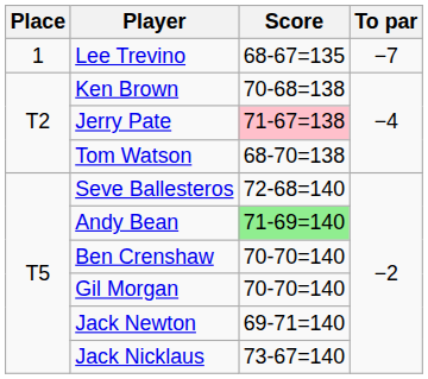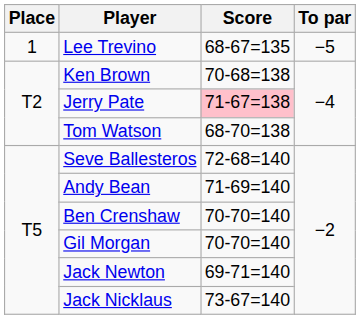 <table class="wikitable">
 <tr>
 <th>Place</th>
 <th>Player</th>
 <th>Score</th>
 <th>To par</th>
 </tr>
 <tr>
 <td align=center>1</td>
 <td> <a href='#'>Lee Trevino</a></td>
 <td align=center>68-67=135</td>
-<td align=center>−7</td>
+<td align=center>−5</td>
 </tr>
 <tr>
 <td rowspan="3" align=center>T2</td>
 <td> <a href='#'>Ken Brown</a></td>
 <td align=center>70-68=138</td>
 <td rowspan="3" align=center>−4</td>
 </tr>
 <tr>
 <td> <a href='#'>Jerry Pate</a></td>
 <td align=center style="background: pink;">71-67=138</td>
 </tr>
 <tr>
 <td> <a href='#'>Tom Watson</a></td>
 <td align=center>68-70=138</td>
 </tr>
 <tr>
 <td rowspan="6" align=center>T5</td>
 <td> <a href='#'>Seve Ballesteros</a></td>
 <td align=center>72-68=140</td>
 <td rowspan="6" align=center>−2</td>
 </tr>
 <tr>
 <td> <a href='#'>Andy Bean</a></td>
-<td align=center style="background: lightgreen;">71-69=140</td>
+<td align=center>71-69=140</td>
 </tr>
 <tr>
 <td> <a href='#'>Ben Crenshaw</a></td>
 <td align=center>70-70=140</td>
 </tr>
 <tr>
 <td> <a href='#'>Gil Morgan</a></td>
 <td align=center>70-70=140</td>
 </tr>
 <tr>
 <td> <a href='#'>Jack Newton</a></td>
 <td align=center>69-71=140</td>
 </tr>
 <tr>
 <td> <a href='#'>Jack Nicklaus</a></td>
 <td align=center>73-67=140</td>
 </tr>
 </table>
